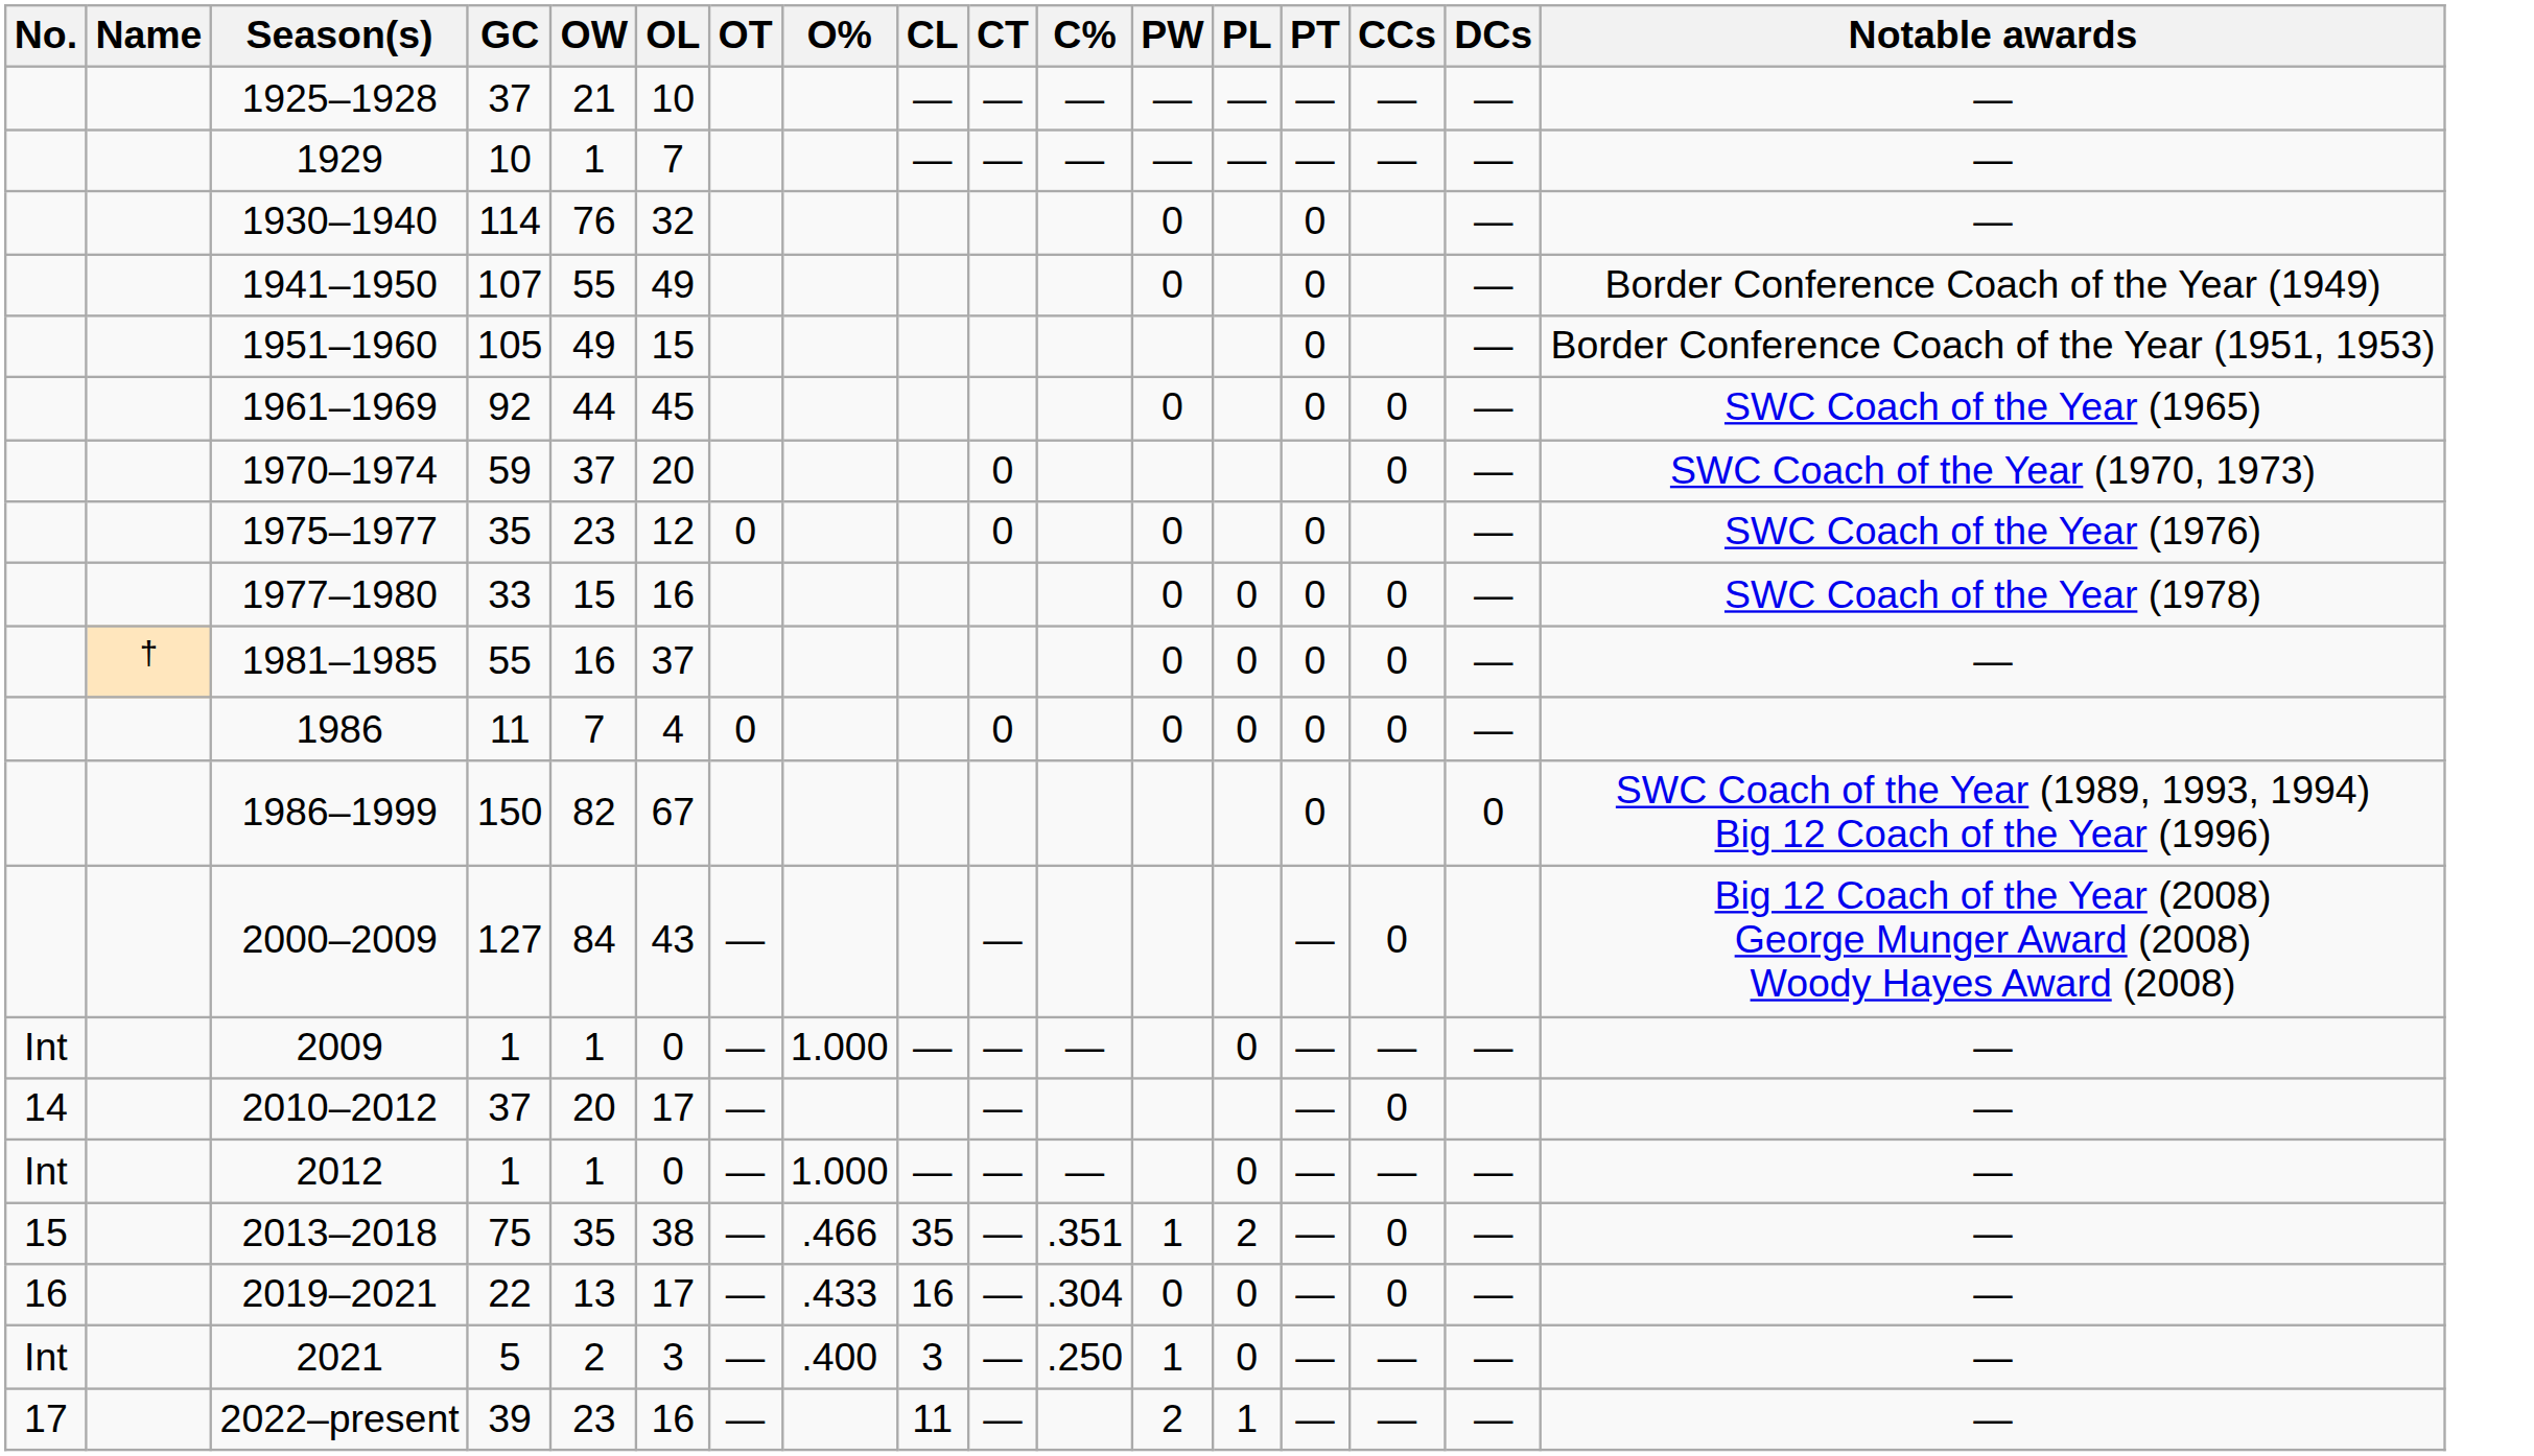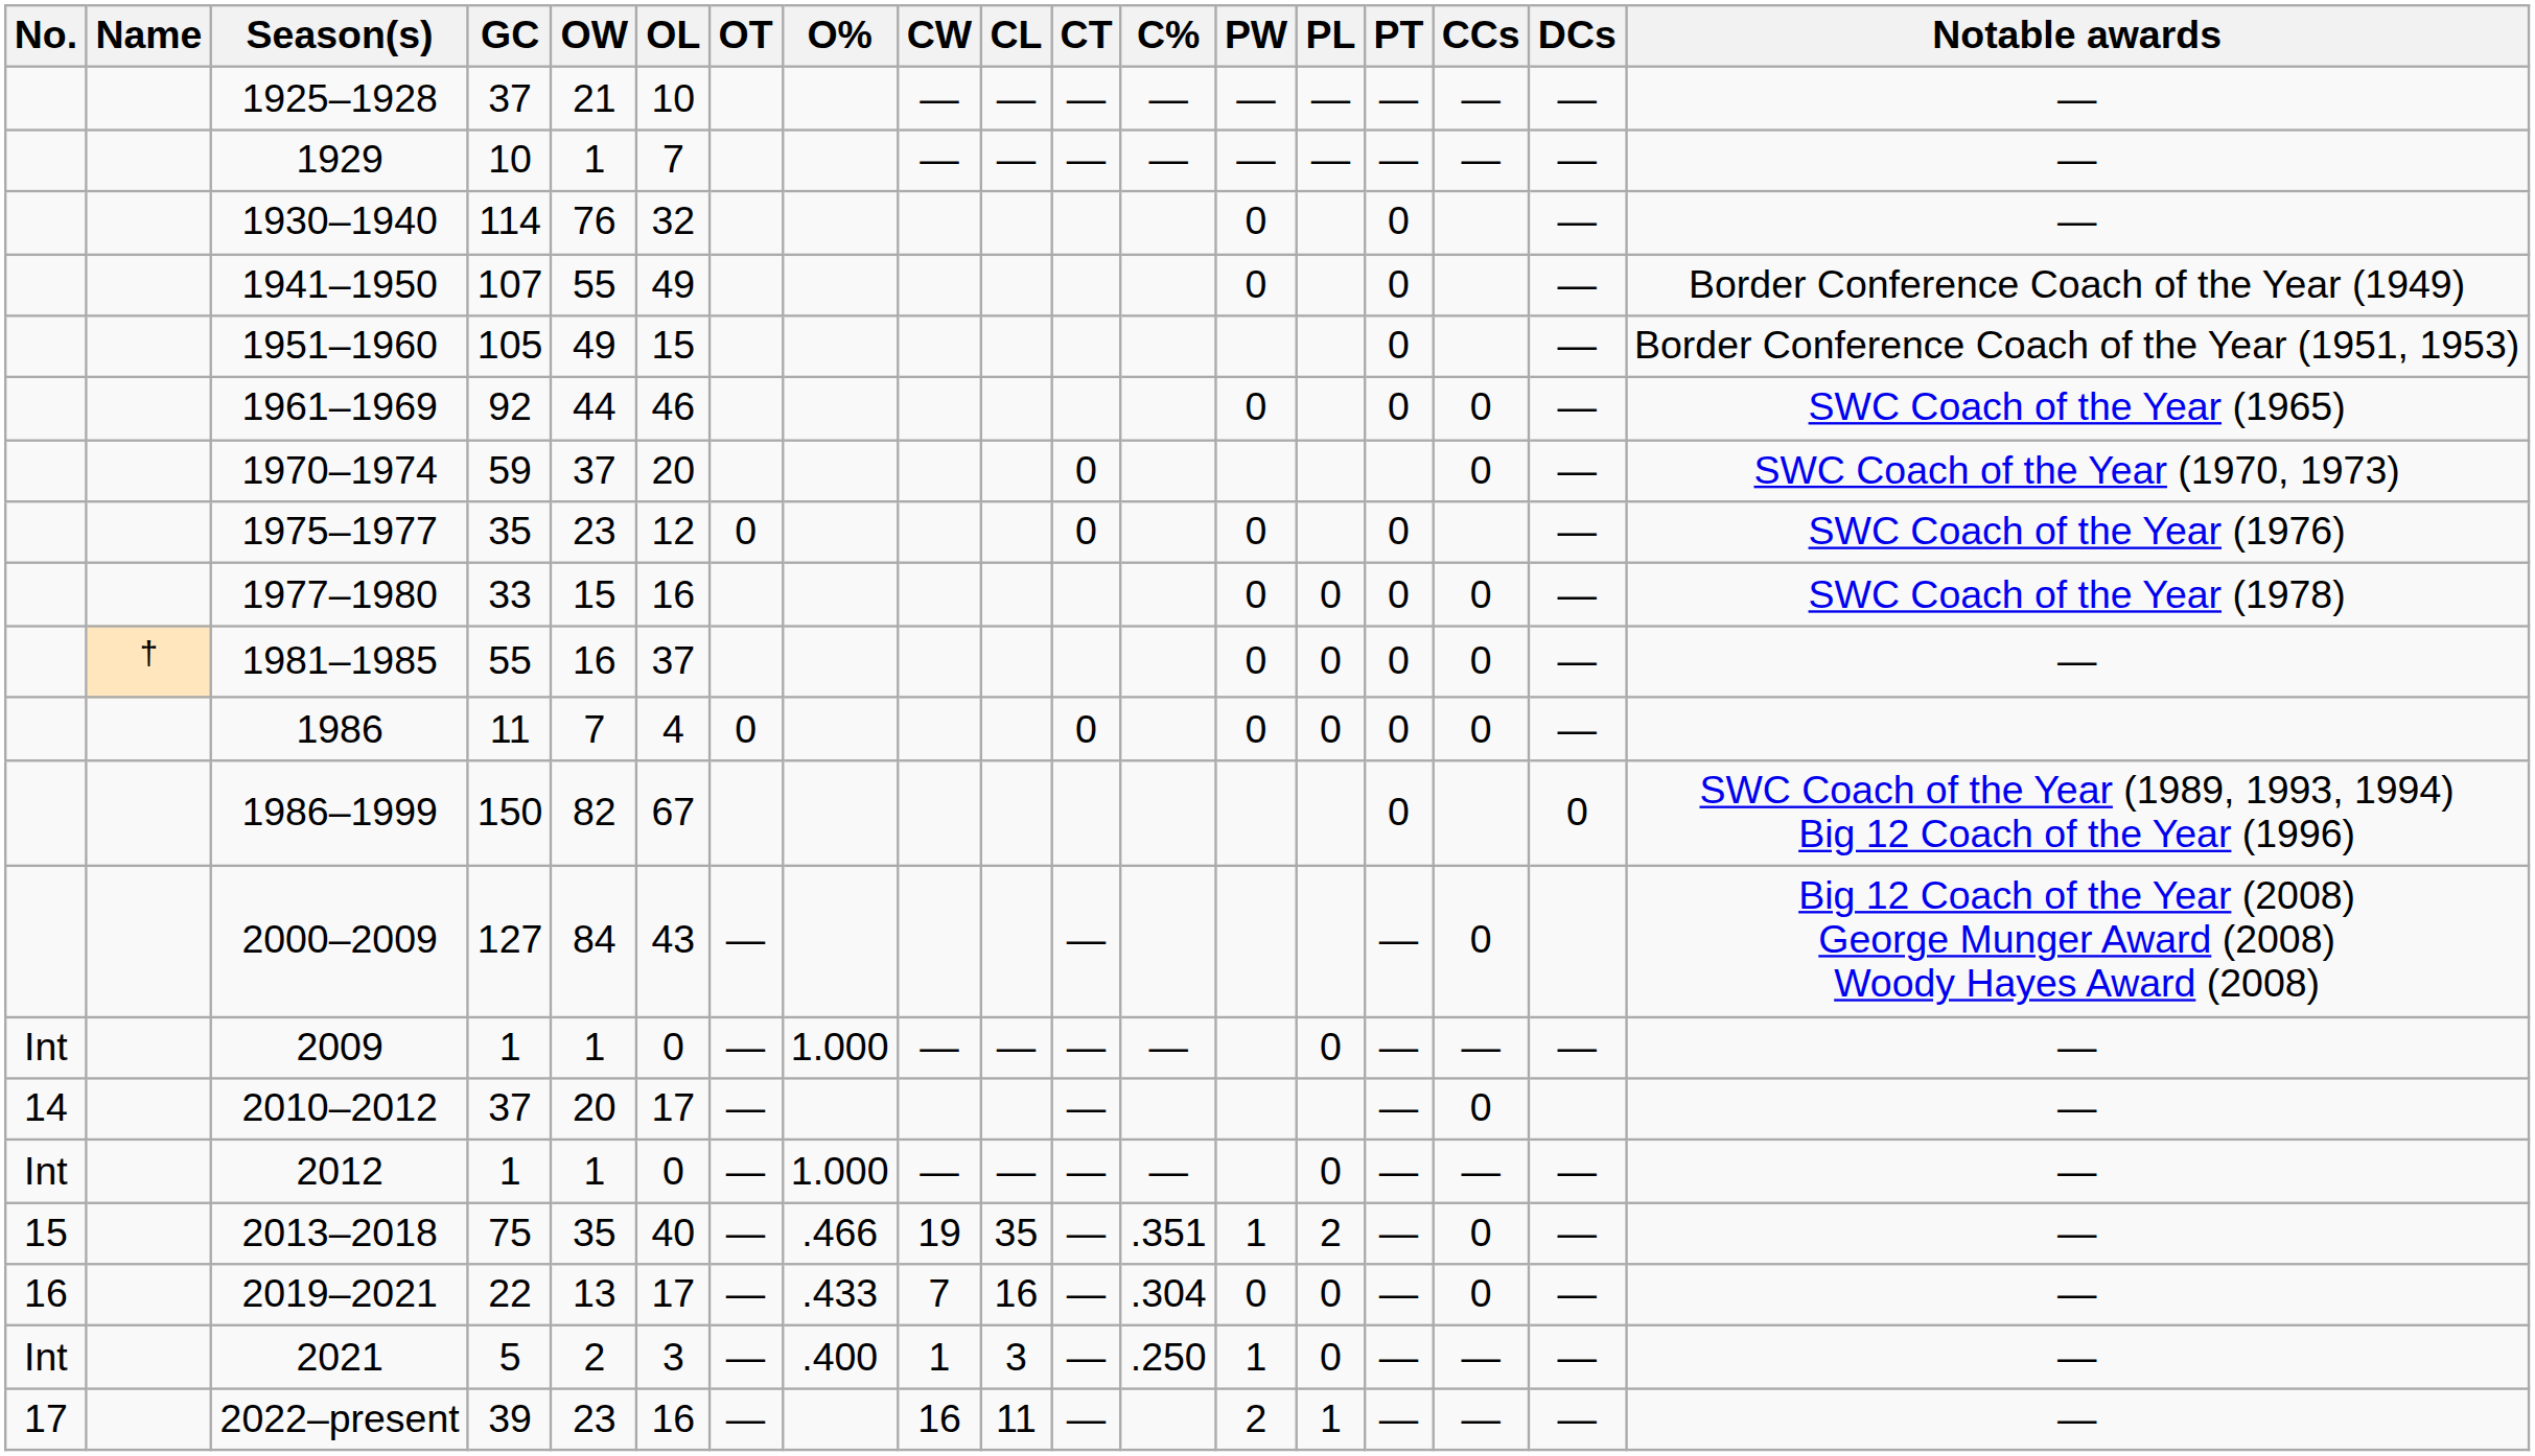 <table class="wikitable sortable">
 <tr>
 <th>No.</th>
 <th>Name</th>
 <th>Season(s)</th>
 <th>GC</th>
 <th>OW</th>
 <th>OL</th>
 <th>OT</th>
 <th>O%</th>
+<th>CW</th>
 <th>CL</th>
 <th>CT</th>
 <th>C%</th>
 <th>PW</th>
 <th>PL</th>
 <th>PT</th>
 <th>CCs</th>
 <th>DCs</th>
 <th class="unsortable">Notable awards</th>
 </tr>
 <tr>
 <td align="center"></td>
 <td align="center"></td>
 <td align="center">1925–1928</td>
 <td align="center">37</td>
 <td align="center">21</td>
 <td align="center">10</td>
 <td align="center"></td>
 <td align="center"></td>
 <td align="center">—</td>
 <td align="center">—</td>
 <td align="center">—</td>
 <td align="center">—</td>
 <td align="center">—</td>
 <td align="center">—</td>
 <td align="center">—</td>
 <td align="center">—</td>
 <td align="center">—</td>
+<td align="center">—</td>
 </tr>
 <tr>
 <td align="center"></td>
 <td align="center"></td>
 <td align="center">1929</td>
 <td align="center">10</td>
 <td align="center">1</td>
 <td align="center">7</td>
 <td align="center"></td>
 <td align="center"></td>
+<td align="center">—</td>
 <td align="center">—</td>
 <td align="center">—</td>
 <td align="center">—</td>
 <td align="center">—</td>
 <td align="center">—</td>
 <td align="center">—</td>
 <td align="center">—</td>
 <td align="center">—</td>
 <td align="center">—</td>
 </tr>
 <tr>
 <td align="center"></td>
 <td align="center"></td>
 <td align="center">1930–1940</td>
 <td align="center">114</td>
 <td align="center">76</td>
 <td align="center">32</td>
 <td align="center"></td>
 <td align="center"></td>
 <td align="center"></td>
 <td align="center"></td>
 <td align="center"></td>
+<td align="center"></td>
 <td align="center">0</td>
 <td align="center"></td>
 <td align="center">0</td>
 <td align="center"></td>
 <td align="center">—</td>
 <td align="center">—</td>
 </tr>
 <tr>
 <td align="center"></td>
 <td align="center"></td>
 <td align="center">1941–1950</td>
 <td align="center">107</td>
 <td align="center">55</td>
 <td align="center">49</td>
+<td align="center"></td>
 <td align="center"></td>
 <td align="center"></td>
 <td align="center"></td>
 <td align="center"></td>
 <td align="center"></td>
 <td align="center">0</td>
 <td align="center"></td>
 <td align="center">0</td>
 <td align="center"></td>
 <td align="center">—</td>
 <td align="center">Border Conference Coach of the Year (1949)</td>
 </tr>
 <tr>
 <td align="center"></td>
 <td align="center"></td>
 <td align="center">1951–1960</td>
 <td align="center">105</td>
 <td align="center">49</td>
 <td align="center">15</td>
 <td align="center"></td>
 <td align="center"></td>
 <td align="center"></td>
 <td align="center"></td>
 <td align="center"></td>
 <td align="center"></td>
 <td align="center"></td>
+<td align="center"></td>
 <td align="center">0</td>
 <td align="center"></td>
 <td align="center">—</td>
 <td align="center">Border Conference Coach of the Year (1951, 1953)</td>
 </tr>
 <tr>
 <td align="center"></td>
 <td align="center"></td>
 <td align="center">1961–1969</td>
 <td align="center">92</td>
 <td align="center">44</td>
-<td align="center">45</td>
+<td align="center">46</td>
+<td align="center"></td>
 <td align="center"></td>
 <td align="center"></td>
 <td align="center"></td>
 <td align="center"></td>
 <td align="center"></td>
 <td align="center">0</td>
 <td align="center"></td>
 <td align="center">0</td>
 <td align="center">0</td>
 <td align="center">—</td>
 <td align="center"><a href='#'>SWC Coach of the Year</a> (1965)</td>
 </tr>
 <tr>
 <td align="center"></td>
 <td align="center"></td>
 <td align="center">1970–1974</td>
 <td align="center">59</td>
 <td align="center">37</td>
 <td align="center">20</td>
 <td align="center"></td>
 <td align="center"></td>
 <td align="center"></td>
+<td align="center"></td>
 <td align="center">0</td>
 <td align="center"></td>
 <td align="center"></td>
 <td align="center"></td>
 <td align="center"></td>
 <td align="center">0</td>
 <td align="center">—</td>
 <td align="center"><a href='#'>SWC Coach of the Year</a> (1970, 1973)</td>
 </tr>
 <tr>
 <td align="center"></td>
 <td align="center"></td>
 <td align="center">1975–1977</td>
 <td align="center">35</td>
 <td align="center">23</td>
 <td align="center">12</td>
 <td align="center">0</td>
 <td align="center"></td>
 <td align="center"></td>
+<td align="center"></td>
 <td align="center">0</td>
 <td align="center"></td>
 <td align="center">0</td>
 <td align="center"></td>
 <td align="center">0</td>
 <td align="center"></td>
 <td align="center">—</td>
 <td align="center"><a href='#'>SWC Coach of the Year</a> (1976)</td>
 </tr>
 <tr>
 <td align="center"></td>
 <td align="center"></td>
 <td align="center">1977–1980</td>
 <td align="center">33</td>
 <td align="center">15</td>
 <td align="center">16</td>
+<td align="center"></td>
 <td align="center"></td>
 <td align="center"></td>
 <td align="center"></td>
 <td align="center"></td>
 <td align="center"></td>
 <td align="center">0</td>
 <td align="center">0</td>
 <td align="center">0</td>
 <td align="center">0</td>
 <td align="center">—</td>
 <td align="center"><a href='#'>SWC Coach of the Year</a> (1978)</td>
 </tr>
 <tr>
 <td align="center"></td>
 <td bgcolor=#FFE6BD align="center"><sup>†</sup></td>
 <td align="center">1981–1985</td>
 <td align="center">55</td>
 <td align="center">16</td>
 <td align="center">37</td>
 <td align="center"></td>
 <td align="center"></td>
 <td align="center"></td>
 <td align="center"></td>
 <td align="center"></td>
+<td align="center"></td>
 <td align="center">0</td>
 <td align="center">0</td>
 <td align="center">0</td>
 <td align="center">0</td>
 <td align="center">—</td>
 <td align="center">—</td>
 </tr>
 <tr>
 <td align="center"></td>
 <td align="center"></td>
 <td align="center">1986</td>
 <td align="center">11</td>
 <td align="center">7</td>
 <td align="center">4</td>
 <td align="center">0</td>
+<td align="center"></td>
 <td align="center"></td>
 <td align="center"></td>
 <td align="center">0</td>
 <td align="center"></td>
 <td align="center">0</td>
 <td align="center">0</td>
 <td align="center">0</td>
 <td align="center">0</td>
 <td align="center">—</td>
 <td align="center"></td>
 </tr>
 <tr>
 <td align="center"></td>
 <td align="center"></td>
 <td align="center">1986–1999</td>
 <td align="center">150</td>
 <td align="center">82</td>
 <td align="center">67</td>
 <td align="center"></td>
 <td align="center"></td>
 <td align="center"></td>
 <td align="center"></td>
 <td align="center"></td>
 <td align="center"></td>
 <td align="center"></td>
+<td align="center"></td>
 <td align="center">0</td>
 <td align="center"></td>
 <td align="center">0</td>
 <td align="center"><a href='#'>SWC Coach of the Year</a> (1989, 1993, 1994)<br><a href='#'>Big 12 Coach of the Year</a> (1996)</td>
 </tr>
 <tr>
 <td align="center"></td>
 <td align="center"></td>
 <td align="center">2000–2009</td>
 <td align="center">127</td>
 <td align="center">84</td>
 <td align="center">43</td>
 <td align="center">—</td>
+<td align="center"></td>
 <td align="center"></td>
 <td align="center"></td>
 <td align="center">—</td>
 <td align="center"></td>
 <td align="center"></td>
 <td align="center"></td>
 <td align="center">—</td>
 <td align="center">0</td>
 <td align="center"></td>
 <td align="center"><a href='#'>Big 12 Coach of the Year</a> (2008)<br><a href='#'>George Munger Award</a> (2008)<br><a href='#'>Woody Hayes Award</a> (2008)</td>
 </tr>
 <tr>
 <td align="center">Int</td>
 <td align="center"></td>
 <td align="center">2009</td>
 <td align="center">1</td>
 <td align="center">1</td>
 <td align="center">0</td>
 <td align="center">—</td>
 <td align="center">1.000</td>
 <td align="center">—</td>
 <td align="center">—</td>
 <td align="center">—</td>
+<td align="center">—</td>
 <td align="center"></td>
 <td align="center">0</td>
 <td align="center">—</td>
 <td align="center">—</td>
 <td align="center">—</td>
 <td align="center">—</td>
 </tr>
 <tr>
 <td align="center">14</td>
 <td align="center"></td>
 <td align="center">2010–2012</td>
 <td align="center">37</td>
 <td align="center">20</td>
 <td align="center">17</td>
 <td align="center">—</td>
+<td align="center"></td>
 <td align="center"></td>
 <td align="center"></td>
 <td align="center">—</td>
 <td align="center"></td>
 <td align="center"></td>
 <td align="center"></td>
 <td align="center">—</td>
 <td align="center">0</td>
 <td align="center"></td>
 <td align="center">—</td>
 </tr>
 <tr>
 <td align="center">Int</td>
 <td align="center"></td>
 <td align="center">2012</td>
 <td align="center">1</td>
 <td align="center">1</td>
 <td align="center">0</td>
 <td align="center">—</td>
 <td align="center">1.000</td>
 <td align="center">—</td>
 <td align="center">—</td>
 <td align="center">—</td>
+<td align="center">—</td>
 <td align="center"></td>
 <td align="center">0</td>
 <td align="center">—</td>
 <td align="center">—</td>
 <td align="center">—</td>
 <td align="center">—</td>
 </tr>
 <tr>
 <td align="center">15</td>
 <td align="center"></td>
 <td align="center">2013–2018</td>
 <td align="center">75</td>
 <td align="center">35</td>
-<td align="center">38</td>
+<td align="center">40</td>
 <td align="center">—</td>
 <td align="center">.466</td>
+<td align="center">19</td>
 <td align="center">35</td>
 <td align="center">—</td>
 <td align="center">.351</td>
 <td align="center">1</td>
 <td align="center">2</td>
 <td align="center">—</td>
 <td align="center">0</td>
 <td align="center">—</td>
 <td align="center">—</td>
 </tr>
 <tr>
 <td align="center">16</td>
 <td align="center"></td>
 <td align="center">2019–2021</td>
 <td align="center">22</td>
 <td align="center">13</td>
 <td align="center">17</td>
 <td align="center">—</td>
 <td align="center">.433</td>
+<td align="center">7</td>
 <td align="center">16</td>
 <td align="center">—</td>
 <td align="center">.304</td>
 <td align="center">0</td>
 <td align="center">0</td>
 <td align="center">—</td>
 <td align="center">0</td>
 <td align="center">—</td>
 <td align="center">—</td>
 </tr>
 <tr>
 <td align="center">Int</td>
 <td align="center"><br></td>
 <td align="center">2021</td>
 <td align="center">5</td>
 <td align="center">2</td>
 <td align="center">3</td>
 <td align="center">—</td>
 <td align="center">.400</td>
+<td align="center">1</td>
 <td align="center">3</td>
 <td align="center">—</td>
 <td align="center">.250</td>
 <td align="center">1</td>
 <td align="center">0</td>
 <td align="center">—</td>
 <td align="center">—</td>
 <td align="center">—</td>
 <td align="center">—</td>
 </tr>
 <tr>
 <td align="center">17</td>
 <td align="center"><br></td>
 <td align="center">2022–present</td>
 <td align="center">39</td>
 <td align="center">23</td>
 <td align="center">16</td>
 <td align="center">—</td>
 <td align="center"></td>
+<td align="center">16</td>
 <td align="center">11</td>
 <td align="center">—</td>
 <td align="center"></td>
 <td align="center">2</td>
 <td align="center">1</td>
 <td align="center">—</td>
 <td align="center">—</td>
 <td align="center">—</td>
 <td align="center">—</td>
 </tr>
 </table>
